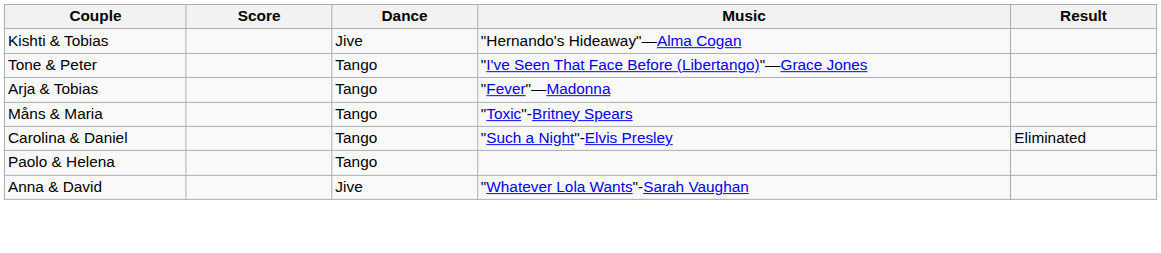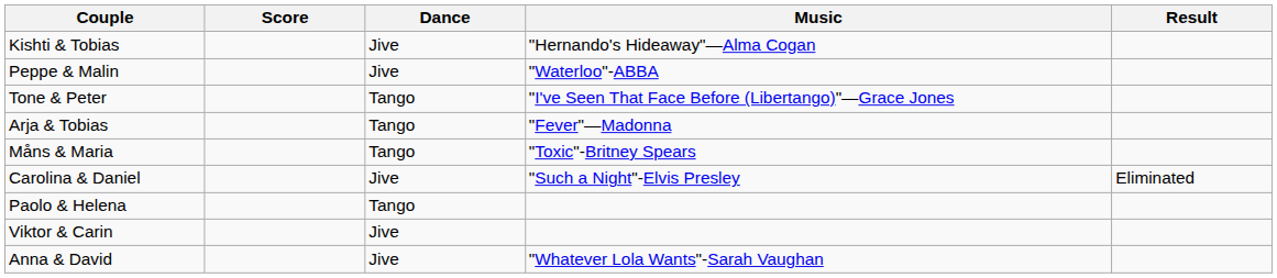 <table class="wikitable sortable" style="width:95%; white-space:nowrap">
 <tr>
 <th style="width:15%">Couple</th>
 <th style="width:12%">Score</th>
 <th style="width:12%">Dance</th>
 <th style="width:44%">Music</th>
 <th style="width:12%">Result</th>
 </tr>
 <tr>
 <td>Kishti & Tobias</td>
 <td></td>
 <td>Jive</td>
 <td>"Hernando's Hideaway"—<a href='#'>Alma Cogan</a></td>
+<td></td>
+</tr>
+<tr>
+<td>Peppe & Malin</td>
+<td></td>
+<td>Jive</td>
+<td>"<a href='#'>Waterloo</a>"-<a href='#'>ABBA</a></td>
 <td></td>
 </tr>
 <tr>
 <td>Tone & Peter</td>
 <td></td>
 <td>Tango</td>
 <td>"<a href='#'>I've Seen That Face Before (Libertango)</a>"—<a href='#'>Grace Jones</a></td>
 <td></td>
 </tr>
 <tr>
 <td>Arja & Tobias</td>
 <td></td>
 <td>Tango</td>
 <td>"<a href='#'>Fever</a>"—<a href='#'>Madonna</a></td>
 <td></td>
 </tr>
 <tr>
 <td>Måns & Maria</td>
 <td></td>
 <td>Tango</td>
 <td>"<a href='#'>Toxic</a>"-<a href='#'>Britney Spears</a></td>
 <td></td>
 </tr>
 <tr>
 <td>Carolina & Daniel</td>
 <td></td>
-<td>Tango</td>
+<td>Jive</td>
 <td>"<a href='#'>Such a Night</a>"-<a href='#'>Elvis Presley</a></td>
 <td>Eliminated</td>
 </tr>
 <tr>
 <td>Paolo & Helena</td>
 <td></td>
 <td>Tango</td>
 <td></td>
 <td></td>
 </tr>
 <tr>
+<td>Viktor & Carin</td>
+<td></td>
+<td>Jive</td>
+<td></td>
+<td></td>
+</tr>
+<tr>
 <td>Anna & David</td>
 <td></td>
 <td>Jive</td>
 <td>"<a href='#'>Whatever Lola Wants</a>"-<a href='#'>Sarah Vaughan</a></td>
 <td></td>
 </tr>
 </table>
